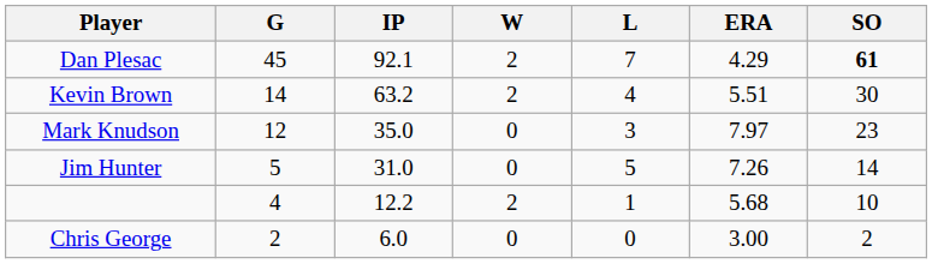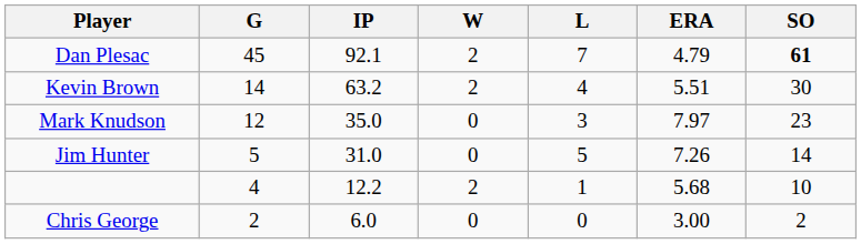 <table class="wikitable sortable">
 <tr>
 <th bgcolor="#DDDDFF" width="16%">Player</th>
 <th bgcolor="#DDDDFF" width="9%">G</th>
 <th bgcolor="#DDDDFF" width="9%">IP</th>
 <th bgcolor="#DDDDFF" width="9%">W</th>
 <th bgcolor="#DDDDFF" width="9%">L</th>
 <th bgcolor="#DDDDFF" width="9%">ERA</th>
 <th bgcolor="#DDDDFF" width="9%">SO</th>
 </tr>
 <tr align="center">
 <td><a href='#'>Dan Plesac</a></td>
 <td>45</td>
 <td>92.1</td>
 <td>2</td>
 <td>7</td>
-<td>4.29</td>
+<td>4.79</td>
 <td><strong>61</strong></td>
 </tr>
 <tr align="center">
 <td><a href='#'>Kevin Brown</a></td>
 <td>14</td>
 <td>63.2</td>
 <td>2</td>
 <td>4</td>
 <td>5.51</td>
 <td>30</td>
 </tr>
 <tr align="center">
 <td><a href='#'>Mark Knudson</a></td>
 <td>12</td>
 <td>35.0</td>
 <td>0</td>
 <td>3</td>
 <td>7.97</td>
 <td>23</td>
 </tr>
 <tr align="center">
 <td><a href='#'>Jim Hunter</a></td>
 <td>5</td>
 <td>31.0</td>
 <td>0</td>
 <td>5</td>
 <td>7.26</td>
 <td>14</td>
 </tr>
 <tr align="center">
 <td></td>
 <td>4</td>
 <td>12.2</td>
 <td>2</td>
 <td>1</td>
 <td>5.68</td>
 <td>10</td>
 </tr>
 <tr align="center">
 <td><a href='#'>Chris George</a></td>
 <td>2</td>
 <td>6.0</td>
 <td>0</td>
 <td>0</td>
 <td>3.00</td>
 <td>2</td>
 </tr>
 </table>
